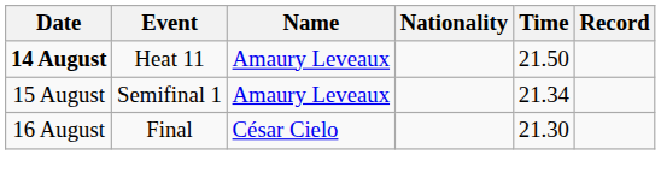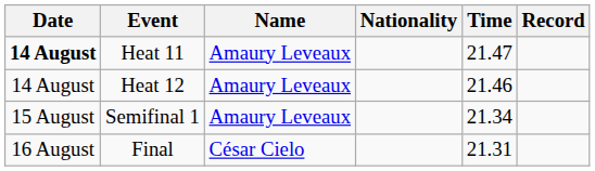 <table class="wikitable" style="text-align:center">
 <tr>
 <th>Date</th>
 <th>Event</th>
 <th>Name</th>
 <th>Nationality</th>
 <th>Time</th>
 <th>Record</th>
 </tr>
 <tr>
 <td><strong>14 August</strong></td>
 <td>Heat 11</td>
 <td align=left><a href='#'>Amaury Leveaux</a></td>
 <td align=left></td>
-<td>21.50</td>
+<td>21.47</td>
+<td></td>
+</tr>
+<tr>
+<td>14 August</td>
+<td>Heat 12</td>
+<td align=left><a href='#'>Amaury Leveaux</a></td>
+<td align=left></td>
+<td>21.46</td>
 <td></td>
 </tr>
 <tr>
 <td>15 August</td>
 <td>Semifinal 1</td>
 <td align=left><a href='#'>Amaury Leveaux</a></td>
 <td align=left></td>
 <td>21.34</td>
 <td></td>
 </tr>
 <tr>
 <td>16 August</td>
 <td>Final</td>
 <td align=left><a href='#'>César Cielo</a></td>
 <td align=left></td>
-<td>21.30</td>
+<td>21.31</td>
 <td></td>
 </tr>
 </table>
